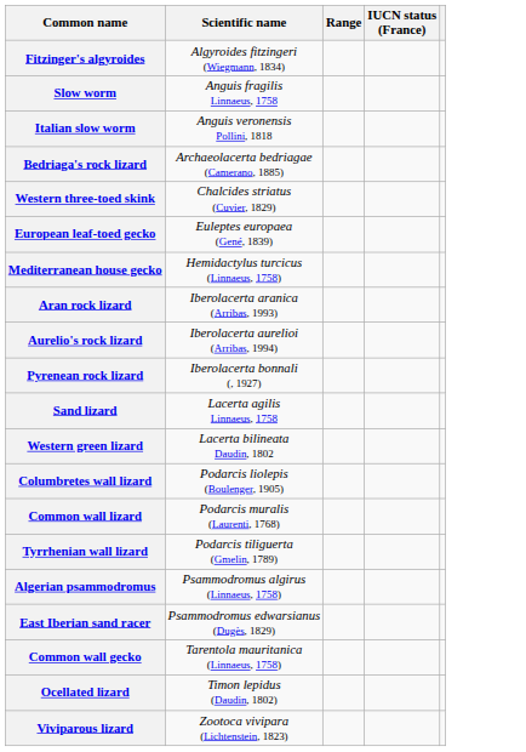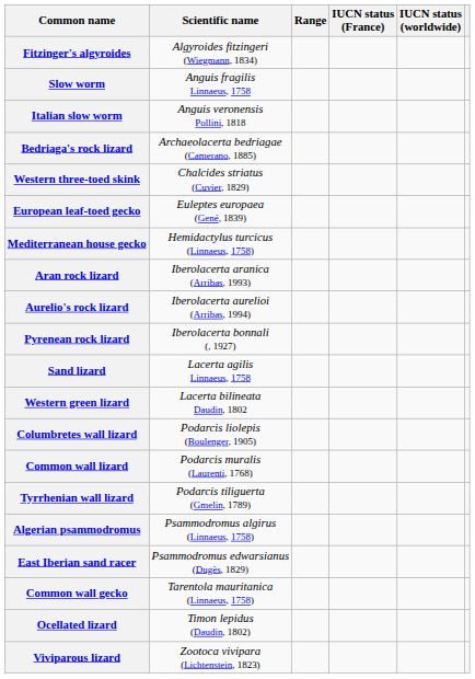 <table class="wikitable" style="text-align: center;">
 <tr>
 <th scope="col">Common name</th>
 <th scope="col">Scientific name</th>
 <th scope="col">Range</th>
 <th scope="col">IUCN status<br>(France)</th>
+<th scope="col">IUCN status<br>(worldwide)</th>
 <th scope="col"></th>
 </tr>
 <tr>
 <th scope="row"><a href='#'>Fitzinger's algyroides</a><br></th>
 <td><em>Algyroides fitzingeri</em><br><small>(<a href='#'>Wiegmann</a>, 1834)</small></td>
+<td></td>
 <td></td>
 <td></td>
 <td></td>
 </tr>
 <tr>
 <th scope="row"><a href='#'>Slow worm</a><br></th>
 <td><em>Anguis fragilis</em><br><small><a href='#'>Linnaeus</a>, <a href='#'>1758</a></small></td>
 <td></td>
 <td></td>
 <td></td>
+<td></td>
 </tr>
 <tr>
 <th scope="row"><a href='#'>Italian slow worm</a><br></th>
 <td><em>Anguis veronensis</em><br><small><a href='#'>Pollini</a>, 1818</small></td>
+<td></td>
 <td></td>
 <td></td>
 <td></td>
 </tr>
 <tr>
 <th scope="row"><a href='#'>Bedriaga's rock lizard</a><br></th>
 <td><em>Archaeolacerta bedriagae</em><br><small>(<a href='#'>Camerano</a>, 1885)</small></td>
 <td></td>
 <td></td>
 <td></td>
+<td></td>
 </tr>
 <tr>
 <th scope="row"><a href='#'>Western three-toed skink</a><br></th>
 <td><em>Chalcides striatus</em><br><small>(<a href='#'>Cuvier</a>, 1829)</small></td>
+<td></td>
 <td></td>
 <td></td>
 <td></td>
 </tr>
 <tr>
 <th scope="row"><a href='#'>European leaf-toed gecko</a><br></th>
 <td><em>Euleptes europaea</em><br><small>(<a href='#'>Gené</a>, 1839)</small></td>
 <td></td>
 <td></td>
 <td></td>
+<td></td>
 </tr>
 <tr>
 <th scope="row"><a href='#'>Mediterranean house gecko</a><br></th>
 <td><em>Hemidactylus turcicus</em><br><small>(<a href='#'>Linnaeus</a>, <a href='#'>1758</a>)</small></td>
+<td></td>
 <td></td>
 <td></td>
 <td></td>
 </tr>
 <tr>
 <th scope="row"><a href='#'>Aran rock lizard</a><br></th>
 <td><em>Iberolacerta aranica</em><br><small>(<a href='#'>Arribas</a>, 1993)</small></td>
 <td></td>
 <td></td>
 <td></td>
+<td></td>
 </tr>
 <tr>
 <th scope="row"><a href='#'>Aurelio's rock lizard</a><br></th>
 <td><em>Iberolacerta aurelioi</em><br><small>(<a href='#'>Arribas</a>, 1994)</small></td>
+<td></td>
 <td></td>
 <td></td>
 <td></td>
 </tr>
 <tr>
 <th scope="row"><a href='#'>Pyrenean rock lizard</a><br></th>
 <td><em>Iberolacerta bonnali</em><br><small>(, 1927)</small></td>
 <td></td>
 <td></td>
 <td></td>
+<td></td>
 </tr>
 <tr>
 <th scope="row"><a href='#'>Sand lizard</a><br></th>
 <td><em>Lacerta agilis</em><br><small><a href='#'>Linnaeus</a>, <a href='#'>1758</a></small></td>
+<td></td>
 <td></td>
 <td></td>
 <td></td>
 </tr>
 <tr>
 <th scope="row"><a href='#'>Western green lizard</a><br></th>
 <td><em>Lacerta bilineata</em><br><small><a href='#'>Daudin</a>, 1802</small></td>
 <td></td>
 <td></td>
 <td></td>
+<td></td>
 </tr>
 <tr>
 <th scope="row"><a href='#'>Columbretes wall lizard</a><br></th>
 <td><em>Podarcis liolepis</em><br><small>(<a href='#'>Boulenger</a>, 1905)</small></td>
+<td></td>
 <td></td>
 <td></td>
 <td></td>
 </tr>
 <tr>
 <th scope="row"><a href='#'>Common wall lizard</a><br></th>
 <td><em>Podarcis muralis</em><br><small>(<a href='#'>Laurenti</a>, 1768)</small></td>
 <td></td>
 <td></td>
 <td></td>
+<td></td>
 </tr>
 <tr>
 <th scope="row"><a href='#'>Tyrrhenian wall lizard</a><br></th>
 <td><em>Podarcis tiliguerta</em><br><small>(<a href='#'>Gmelin</a>, 1789)</small></td>
+<td></td>
 <td></td>
 <td></td>
 <td></td>
 </tr>
 <tr>
 <th scope="row"><a href='#'>Algerian psammodromus</a><br></th>
 <td><em>Psammodromus algirus</em><br><small>(<a href='#'>Linnaeus</a>, <a href='#'>1758</a>)</small></td>
 <td></td>
 <td></td>
 <td></td>
+<td></td>
 </tr>
 <tr>
 <th scope="row"><a href='#'>East Iberian sand racer</a><br></th>
 <td><em>Psammodromus edwarsianus</em><br><small>(<a href='#'>Dugès</a>, 1829)</small></td>
+<td></td>
 <td></td>
 <td></td>
 <td></td>
 </tr>
 <tr>
 <th scope="row"><a href='#'>Common wall gecko</a><br></th>
 <td><em>Tarentola mauritanica</em><br><small>(<a href='#'>Linnaeus</a>, <a href='#'>1758</a>)</small></td>
 <td></td>
 <td></td>
 <td></td>
+<td></td>
 </tr>
 <tr>
 <th scope="row"><a href='#'>Ocellated lizard</a><br></th>
 <td><em>Timon lepidus</em><br><small>(<a href='#'>Daudin</a>, 1802)</small></td>
+<td></td>
 <td></td>
 <td></td>
 <td></td>
 </tr>
 <tr>
 <th scope="row"><a href='#'>Viviparous lizard</a><br></th>
 <td><em>Zootoca vivipara</em><br><small>(<a href='#'>Lichtenstein</a>, 1823)</small></td>
 <td></td>
 <td></td>
 <td></td>
+<td></td>
 </tr>
 </table>
